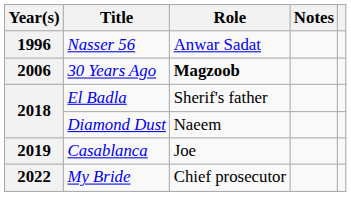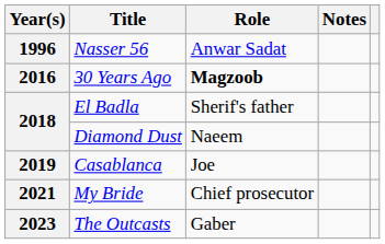 <table class="wikitable plainrowheaders sortable"  style=font-size:100%>
 <tr>
 <th scope="col">Year(s)</th>
 <th scope="col">Title</th>
 <th scope="col" class="unsortable">Role</th>
 <th scope="col" class="unsortable">Notes</th>
 <th scope="col" class="unsortable"></th>
 </tr>
 <tr>
 <th scope="row">1996</th>
 <td><em><a href='#'>Nasser 56</a></em></td>
 <td><a href='#'>Anwar Sadat</a></td>
 <td></td>
 <td style="text-align:center;"></td>
 </tr>
 <tr>
-<th scope="row">2006</th>
+<th scope="row">2016</th>
 <td><em><a href='#'>30 Years Ago</a></em></td>
 <td><strong>Magzoob</strong></td>
 <td></td>
 <td style="text-align:center;"></td>
 </tr>
 <tr>
 <th scope="row" rowspan="2">2018</th>
 <td><em><a href='#'>El Badla</a></em></td>
 <td>Sherif's father</td>
 <td></td>
 <td style="text-align:center;"></td>
 </tr>
 <tr>
 <td><em><a href='#'>Diamond Dust</a></em></td>
 <td>Naeem</td>
 <td></td>
 <td style="text-align:center;"></td>
 </tr>
 <tr>
 <th scope="row">2019</th>
 <td><em><a href='#'>Casablanca</a></em></td>
 <td>Joe</td>
 <td></td>
 <td style="text-align:center;"></td>
 </tr>
 <tr>
-<th scope="row">2022</th>
+<th scope="row">2021</th>
 <td><em><a href='#'>My Bride</a></em></td>
 <td>Chief prosecutor</td>
 <td></td>
 <td style="text-align:center;"></td>
 </tr>
+<tr>
+<th scope="row">2023</th>
+<td><em><a href='#'>The Outcasts</a></em></td>
+<td>Gaber</td>
+<td></td>
+<td style="text-align:center;"></td>
+</tr>
 </table>
